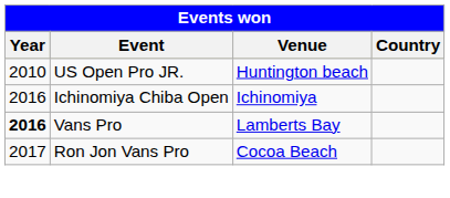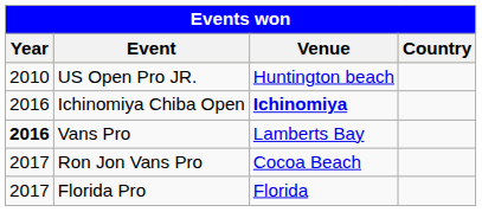 <table class="wikitable">
 <tr style="background:skyblue;">
 <td colspan="4;"  style="background:blue; color:white; text-align:center;"><strong>Events won</strong></td>
 </tr>
 <tr style="background:#bdb76b;">
 <th>Year</th>
 <th>Event</th>
 <th>Venue</th>
 <th>Country</th>
 </tr>
 <tr>
 <td>2010</td>
 <td>US Open Pro JR.</td>
 <td><a href='#'>Huntington beach</a></td>
 <td></td>
 </tr>
 <tr>
 <td>2016</td>
 <td>Ichinomiya Chiba Open</td>
-<td><a href='#'>Ichinomiya</a></td>
+<td><strong><a href='#'>Ichinomiya</a></strong></td>
 <td></td>
 </tr>
 <tr>
 <td><strong>2016</strong></td>
 <td>Vans Pro</td>
 <td><a href='#'>Lamberts Bay</a></td>
 <td></td>
 </tr>
 <tr>
 <td>2017</td>
 <td>Ron Jon Vans Pro</td>
 <td><a href='#'>Cocoa Beach</a></td>
 <td></td>
 </tr>
+<tr>
+<td>2017</td>
+<td>Florida Pro</td>
+<td><a href='#'>Florida</a></td>
+<td></td>
+</tr>
 </table>
